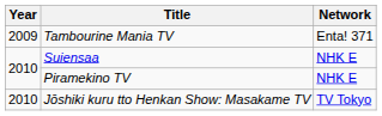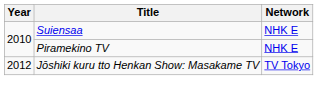 <table class="wikitable">
 <tr>
 <th>Year</th>
 <th>Title</th>
 <th>Network</th>
-</tr>
-<tr>
-<td>2009</td>
-<td><em>Tambourine Mania TV</em></td>
-<td>Enta! 371</td>
 </tr>
 <tr>
 <td rowspan="2">2010</td>
 <td><em><a href='#'>Suiensaa</a></em></td>
 <td><a href='#'>NHK E</a></td>
 </tr>
 <tr>
 <td><em>Piramekino TV</em></td>
 <td><a href='#'>NHK E</a></td>
 </tr>
 <tr>
-<td>2010</td>
+<td>2012</td>
 <td><em>Jōshiki kuru tto Henkan Show: Masakame TV</em></td>
 <td><a href='#'>TV Tokyo</a></td>
 </tr>
 </table>
